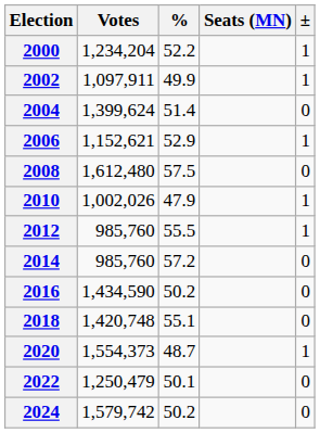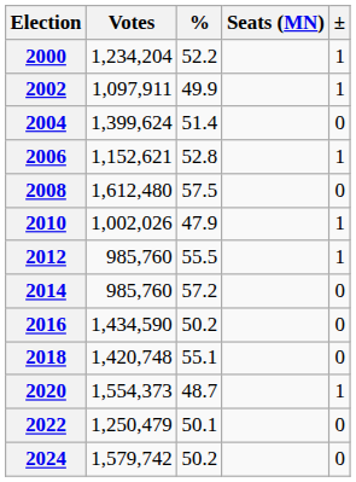 <table class="wikitable sortable" style="font-size: 90%;text-align:right;">
 <tr>
 <th>Election</th>
 <th>Votes</th>
 <th>%</th>
 <th>Seats (<a href='#'>MN</a>)</th>
 <th>±</th>
 </tr>
 <tr>
 <th><a href='#'>2000</a></th>
 <td>1,234,204</td>
 <td>52.2</td>
 <td></td>
 <td> 1</td>
 </tr>
 <tr>
 <th><a href='#'>2002</a></th>
 <td>1,097,911</td>
 <td>49.9</td>
 <td></td>
 <td> 1</td>
 </tr>
 <tr>
 <th><a href='#'>2004</a></th>
 <td>1,399,624</td>
 <td>51.4</td>
 <td></td>
 <td> 0</td>
 </tr>
 <tr>
 <th><a href='#'>2006</a></th>
 <td>1,152,621</td>
-<td>52.9</td>
+<td>52.8</td>
 <td></td>
 <td> 1</td>
 </tr>
 <tr>
 <th><a href='#'>2008</a></th>
 <td>1,612,480</td>
 <td>57.5</td>
 <td></td>
 <td> 0</td>
 </tr>
 <tr>
 <th><a href='#'>2010</a></th>
 <td>1,002,026</td>
 <td>47.9</td>
 <td></td>
 <td> 1</td>
 </tr>
 <tr>
 <th><a href='#'>2012</a></th>
 <td>985,760</td>
 <td>55.5</td>
 <td></td>
 <td> 1</td>
 </tr>
 <tr>
 <th><a href='#'>2014</a></th>
 <td>985,760</td>
 <td>57.2</td>
 <td></td>
 <td> 0</td>
 </tr>
 <tr>
 <th><a href='#'>2016</a></th>
 <td>1,434,590</td>
 <td>50.2</td>
 <td></td>
 <td> 0</td>
 </tr>
 <tr>
 <th><a href='#'>2018</a></th>
 <td>1,420,748</td>
 <td>55.1</td>
 <td></td>
 <td> 0</td>
 </tr>
 <tr>
 <th><a href='#'>2020</a></th>
 <td>1,554,373</td>
 <td>48.7</td>
 <td></td>
 <td> 1</td>
 </tr>
 <tr>
 <th><a href='#'>2022</a></th>
 <td>1,250,479</td>
 <td>50.1</td>
 <td></td>
 <td> 0</td>
 </tr>
 <tr>
 <th><a href='#'>2024</a></th>
 <td>1,579,742</td>
 <td>50.2</td>
 <td></td>
 <td> 0</td>
 </tr>
 </table>
